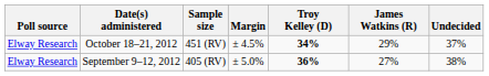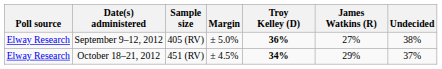 <table class="wikitable" style="font-size:90%;text-align:center;">
 <tr valign=bottom>
 <th>Poll source</th>
 <th>Date(s)<br>administered</th>
 <th>Sample<br>size</th>
 <th>Margin<br></th>
 <th style="width:100px;">Troy<br>Kelley (D)</th>
 <th style="width:100px;">James<br>Watkins (R)</th>
 <th>Undecided</th>
 </tr>
 <tr>
 <td style="text-align:left;"><a href='#'>Elway Research</a></td>
+<td>September 9–12, 2012</td>
+<td>405 (RV)</td>
+<td>± 5.0%</td>
+<td><strong>36%</strong></td>
+<td>27%</td>
+<td>38%</td>
+</tr>
+<tr>
+<td style="text-align:left;"><a href='#'>Elway Research</a></td>
 <td>October 18–21, 2012</td>
 <td>451 (RV)</td>
 <td>± 4.5%</td>
 <td><strong>34%</strong></td>
 <td>29%</td>
 <td>37%</td>
 </tr>
-<tr>
-<td style="text-align:left;"><a href='#'>Elway Research</a></td>
-<td>September 9–12, 2012</td>
-<td>405 (RV)</td>
-<td>± 5.0%</td>
-<td><strong>36%</strong></td>
-<td>27%</td>
-<td>38%</td>
-</tr>
 </table>
